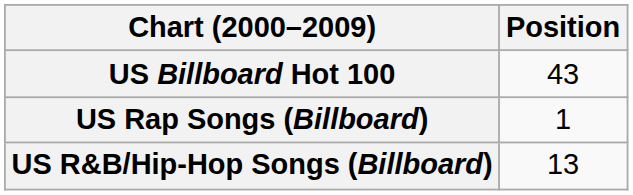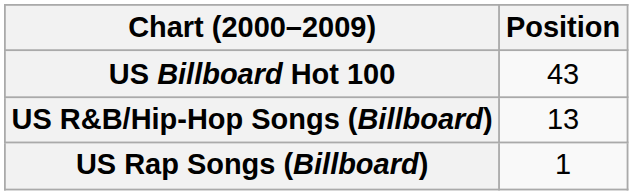 <table class="wikitable sortable plainrowheaders" style="text-align:center">
 <tr>
 <th scope="col">Chart (2000–2009)</th>
 <th scope="col">Position</th>
 </tr>
 <tr>
 <th scope="row">US <em>Billboard</em> Hot 100</th>
 <td>43</td>
 </tr>
 <tr>
+<th scope="row">US R&B/Hip-Hop Songs (<em>Billboard</em>)</th>
+<td>13</td>
+</tr>
+<tr>
 <th scope="row">US Rap Songs (<em>Billboard</em>)</th>
 <td>1</td>
 </tr>
-<tr>
-<th scope="row">US R&B/Hip-Hop Songs (<em>Billboard</em>)</th>
-<td>13</td>
-</tr>
 </table>
